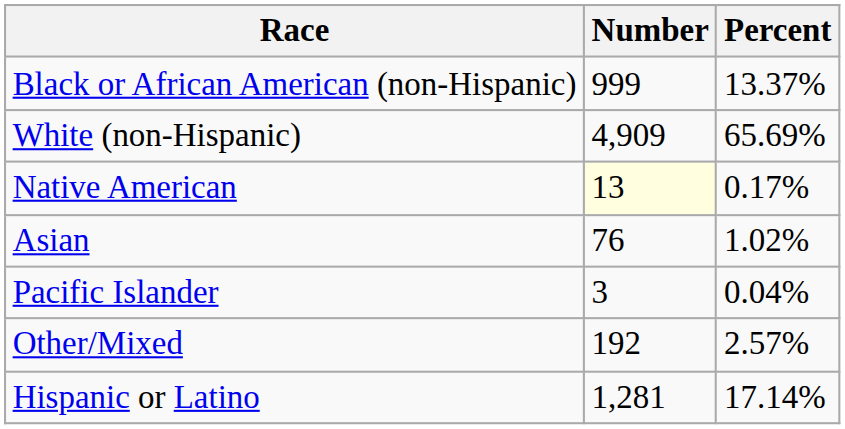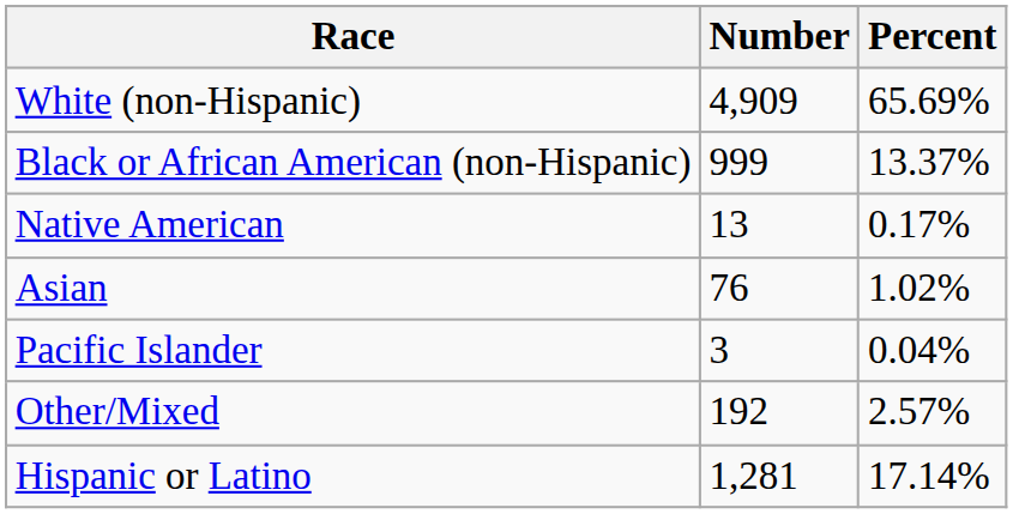 <table class="wikitable">
 <tr>
 <th>Race</th>
 <th>Number</th>
 <th>Percent</th>
 </tr>
 <tr>
+<td><a href='#'>White</a> (non-Hispanic)</td>
+<td>4,909</td>
+<td>65.69%</td>
+</tr>
+<tr>
 <td><a href='#'>Black or African American</a> (non-Hispanic)</td>
 <td>999</td>
 <td>13.37%</td>
 </tr>
 <tr>
-<td><a href='#'>White</a> (non-Hispanic)</td>
-<td>4,909</td>
-<td>65.69%</td>
-</tr>
-<tr>
 <td><a href='#'>Native American</a></td>
-<td style="background: lightyellow;">13</td>
+<td>13</td>
 <td>0.17%</td>
 </tr>
 <tr>
 <td><a href='#'>Asian</a></td>
 <td>76</td>
 <td>1.02%</td>
 </tr>
 <tr>
 <td><a href='#'>Pacific Islander</a></td>
 <td>3</td>
 <td>0.04%</td>
 </tr>
 <tr>
 <td><a href='#'>Other/Mixed</a></td>
 <td>192</td>
 <td>2.57%</td>
 </tr>
 <tr>
 <td><a href='#'>Hispanic</a> or <a href='#'>Latino</a></td>
 <td>1,281</td>
 <td>17.14%</td>
 </tr>
 </table>
